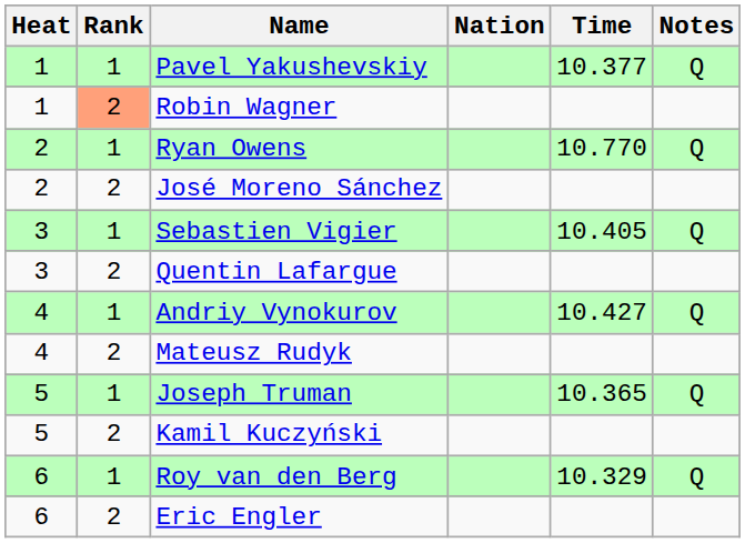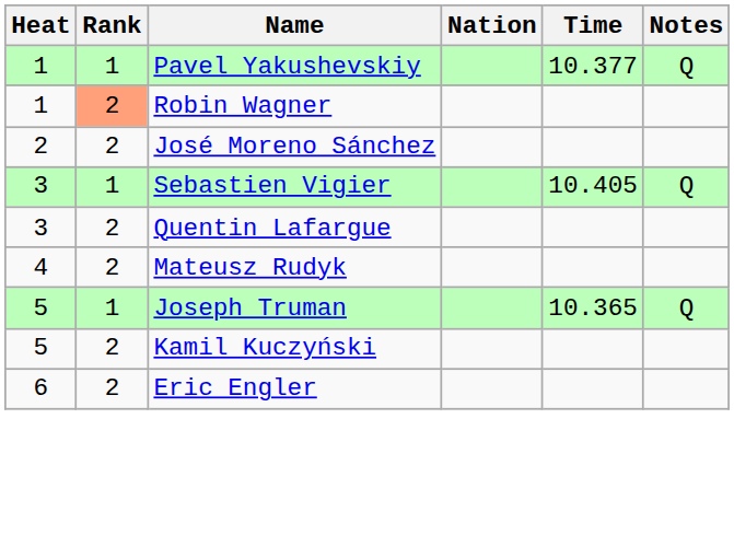 <table class="wikitable sortable" style="text-align:center">
 <tr>
 <th>Heat</th>
 <th>Rank</th>
 <th>Name</th>
 <th>Nation</th>
 <th>Time</th>
 <th>Notes</th>
 </tr>
 <tr bgcolor=bbffbb>
 <td>1</td>
 <td>1</td>
 <td align=left><a href='#'>Pavel Yakushevskiy</a></td>
 <td align=left></td>
 <td>10.377</td>
 <td>Q</td>
 </tr>
 <tr>
 <td>1</td>
 <td style="background: lightsalmon;">2</td>
 <td align=left><a href='#'>Robin Wagner</a></td>
 <td align=left></td>
 <td></td>
 <td></td>
 </tr>
-<tr bgcolor=bbffbb>
-<td>2</td>
-<td>1</td>
-<td align=left><a href='#'>Ryan Owens</a></td>
-<td align=left></td>
-<td>10.770</td>
-<td>Q</td>
-</tr>
 <tr>
 <td>2</td>
 <td>2</td>
 <td align=left><a href='#'>José Moreno Sánchez</a></td>
 <td align=left></td>
 <td></td>
 <td></td>
 </tr>
 <tr bgcolor=bbffbb>
 <td>3</td>
 <td>1</td>
 <td align=left><a href='#'>Sebastien Vigier</a></td>
 <td align=left></td>
 <td>10.405</td>
 <td>Q</td>
 </tr>
 <tr>
 <td>3</td>
 <td>2</td>
 <td align=left><a href='#'>Quentin Lafargue</a></td>
 <td align=left></td>
 <td></td>
 <td></td>
-</tr>
-<tr bgcolor=bbffbb>
-<td>4</td>
-<td>1</td>
-<td align=left><a href='#'>Andriy Vynokurov</a></td>
-<td align=left></td>
-<td>10.427</td>
-<td>Q</td>
 </tr>
 <tr>
 <td>4</td>
 <td>2</td>
 <td align=left><a href='#'>Mateusz Rudyk</a></td>
 <td align=left></td>
 <td></td>
 <td></td>
 </tr>
 <tr bgcolor=bbffbb>
 <td>5</td>
 <td>1</td>
 <td align=left><a href='#'>Joseph Truman</a></td>
 <td align=left></td>
 <td>10.365</td>
 <td>Q</td>
 </tr>
 <tr>
 <td>5</td>
 <td>2</td>
 <td align=left><a href='#'>Kamil Kuczyński</a></td>
 <td align=left></td>
 <td></td>
 <td></td>
 </tr>
-<tr bgcolor=bbffbb>
-<td>6</td>
-<td>1</td>
-<td align=left><a href='#'>Roy van den Berg</a></td>
-<td align=left></td>
-<td>10.329</td>
-<td>Q</td>
-</tr>
 <tr>
 <td>6</td>
 <td>2</td>
 <td align=left><a href='#'>Eric Engler</a></td>
 <td align=left></td>
 <td></td>
 <td></td>
 </tr>
 </table>
